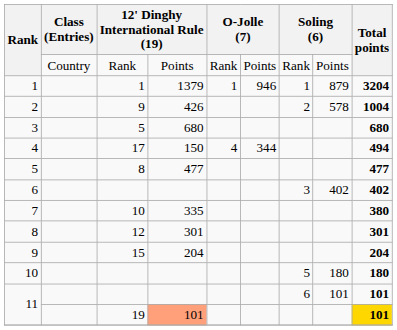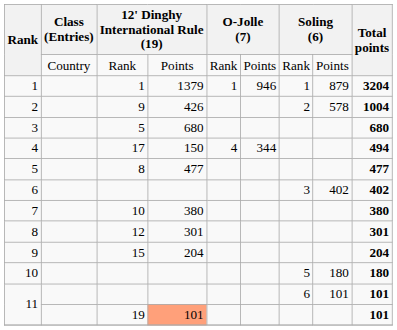 <table class="wikitable" border="1" style="text-align:right">
 <tr>
 <th rowspan=2>Rank</th>
 <th>Class<br>(Entries)</th>
 <th colspan=2>12' Dinghy<br>International Rule<br>(19)</th>
 <th colspan=2>O-Jolle<br>(7)</th>
 <th colspan=2>Soling<br>(6)</th>
 <th rowspan=2>Total<br>points</th>
 </tr>
 <tr>
 <td align=center>Country</td>
 <td align=center>Rank</td>
 <td align=center>Points</td>
 <td align=center>Rank</td>
 <td align=center>Points</td>
 <td align=center>Rank</td>
 <td align=center>Points</td>
 </tr>
 <tr>
 <td>1</td>
 <td align=left></td>
 <td>1</td>
 <td>1379</td>
 <td>1</td>
 <td>946</td>
 <td>1</td>
 <td>879</td>
 <td><strong>3204</strong></td>
 </tr>
 <tr>
 <td>2</td>
 <td align=left></td>
 <td>9</td>
 <td>426</td>
 <td></td>
 <td></td>
 <td>2</td>
 <td>578</td>
 <td><strong>1004</strong></td>
 </tr>
 <tr>
 <td>3</td>
 <td align=left></td>
 <td>5</td>
 <td>680</td>
 <td></td>
 <td></td>
 <td></td>
 <td></td>
 <td><strong>680</strong></td>
 </tr>
 <tr>
 <td>4</td>
 <td align=left></td>
 <td>17</td>
 <td>150</td>
 <td>4</td>
 <td>344</td>
 <td></td>
 <td></td>
 <td><strong>494</strong></td>
 </tr>
 <tr>
 <td>5</td>
 <td align=left></td>
 <td>8</td>
 <td>477</td>
 <td></td>
 <td></td>
 <td></td>
 <td></td>
 <td><strong>477</strong></td>
 </tr>
 <tr>
 <td>6</td>
 <td align=left></td>
 <td></td>
 <td></td>
 <td></td>
 <td></td>
 <td>3</td>
 <td>402</td>
 <td><strong>402</strong></td>
 </tr>
 <tr>
 <td>7</td>
 <td align=left></td>
 <td>10</td>
-<td>335</td>
+<td>380</td>
 <td></td>
 <td></td>
 <td></td>
 <td></td>
 <td><strong>380</strong></td>
 </tr>
 <tr>
 <td>8</td>
 <td align=left></td>
 <td>12</td>
 <td>301</td>
 <td></td>
 <td></td>
 <td></td>
 <td></td>
 <td><strong>301</strong></td>
 </tr>
 <tr>
 <td>9</td>
 <td align=left></td>
 <td>15</td>
 <td>204</td>
 <td></td>
 <td></td>
 <td></td>
 <td></td>
 <td><strong>204</strong></td>
 </tr>
 <tr>
 <td>10</td>
 <td align=left></td>
 <td></td>
 <td></td>
 <td></td>
 <td></td>
 <td>5</td>
 <td>180</td>
 <td><strong>180</strong></td>
 </tr>
 <tr>
 <td rowspan=2>11</td>
 <td align=left></td>
 <td></td>
 <td></td>
 <td></td>
 <td></td>
 <td>6</td>
 <td>101</td>
 <td><strong>101</strong></td>
 </tr>
 <tr>
 <td align=left></td>
 <td>19</td>
 <td style="background: lightsalmon;">101</td>
 <td></td>
 <td></td>
 <td></td>
 <td></td>
-<td style="background: gold;"><strong>101</strong></td>
+<td><strong>101</strong></td>
 </tr>
 <tr>
 </tr>
 </table>
